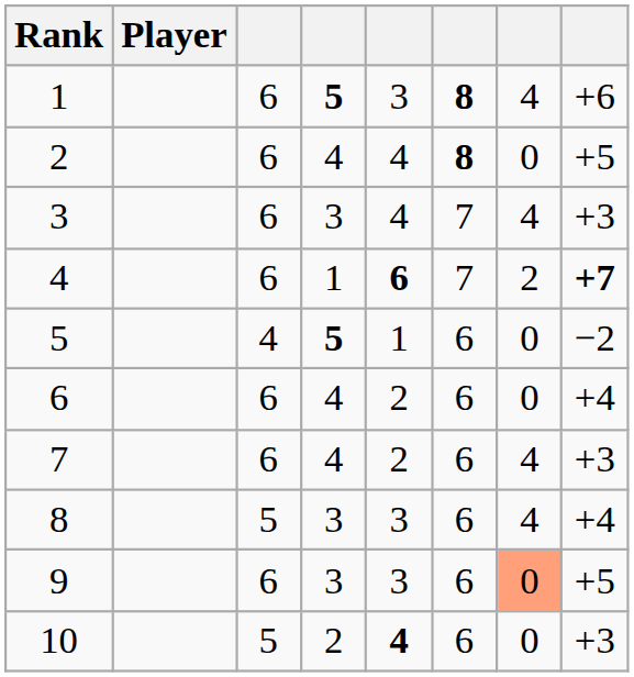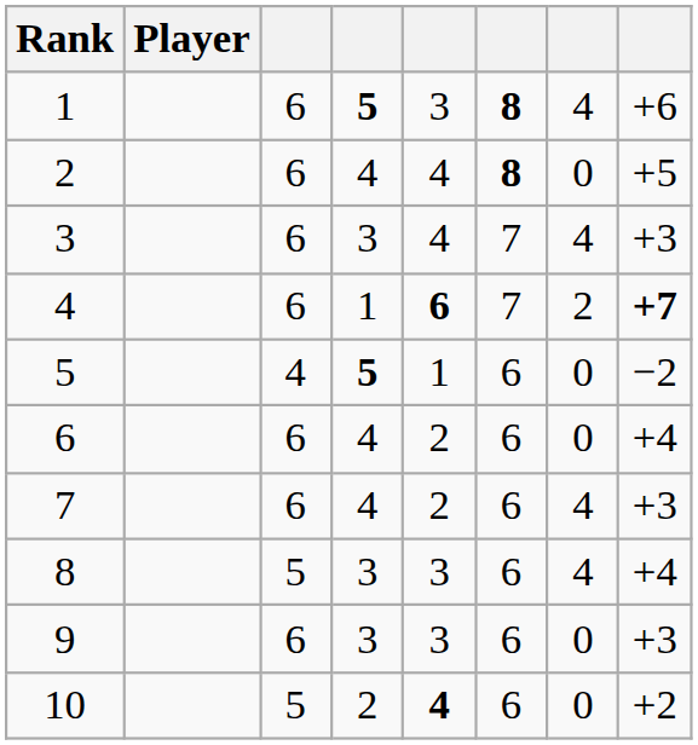 <table class="wikitable sortable">
 <tr>
 <th width="20">Rank</th>
 <th>Player</th>
 <th width="20"></th>
 <th width="20"></th>
 <th width="20"></th>
 <th width="20"></th>
 <th width="20"></th>
 <th width="20"></th>
 </tr>
 <tr align=center>
 <td>1</td>
 <td align=left></td>
 <td>6</td>
 <td><strong>5</strong></td>
 <td>3</td>
 <td><strong>8</strong></td>
 <td>4</td>
 <td>+6</td>
 </tr>
 <tr align=center>
 <td>2</td>
 <td align=left></td>
 <td>6</td>
 <td>4</td>
 <td>4</td>
 <td><strong>8</strong></td>
 <td>0</td>
 <td>+5</td>
 </tr>
 <tr align=center>
 <td>3</td>
 <td align=left></td>
 <td>6</td>
 <td>3</td>
 <td>4</td>
 <td>7</td>
 <td>4</td>
 <td>+3</td>
 </tr>
 <tr align=center>
 <td>4</td>
 <td align=left></td>
 <td>6</td>
 <td>1</td>
 <td><strong>6</strong></td>
 <td>7</td>
 <td>2</td>
 <td><strong>+7</strong></td>
 </tr>
 <tr align=center>
 <td>5</td>
 <td align=left></td>
 <td>4</td>
 <td><strong>5</strong></td>
 <td>1</td>
 <td>6</td>
 <td>0</td>
 <td>−2</td>
 </tr>
 <tr align=center>
 <td>6</td>
 <td align=left></td>
 <td>6</td>
 <td>4</td>
 <td>2</td>
 <td>6</td>
 <td>0</td>
 <td>+4</td>
 </tr>
 <tr align=center>
 <td>7</td>
 <td align=left></td>
 <td>6</td>
 <td>4</td>
 <td>2</td>
 <td>6</td>
 <td>4</td>
 <td>+3</td>
 </tr>
 <tr align=center>
 <td>8</td>
 <td align=left></td>
 <td>5</td>
 <td>3</td>
 <td>3</td>
 <td>6</td>
 <td>4</td>
 <td>+4</td>
 </tr>
 <tr align=center>
 <td>9</td>
 <td align=left></td>
 <td>6</td>
 <td>3</td>
 <td>3</td>
 <td>6</td>
-<td style="background: lightsalmon;">0</td>
-<td>+5</td>
+<td>0</td>
+<td>+3</td>
 </tr>
 <tr align=center>
 <td>10</td>
 <td align=left></td>
 <td>5</td>
 <td>2</td>
 <td><strong>4</strong></td>
 <td>6</td>
 <td>0</td>
-<td>+3</td>
+<td>+2</td>
 </tr>
 </table>
